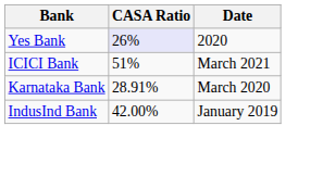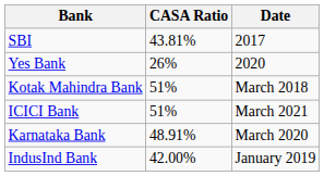 <table class="wikitable sortable floatright">
 <tr>
 <th>Bank</th>
 <th>CASA Ratio</th>
 <th>Date</th>
 </tr>
 <tr>
+<td><a href='#'> SBI</a></td>
+<td>43.81%</td>
+<td>2017 </td>
+</tr>
+<tr>
 <td><a href='#'>Yes Bank</a></td>
-<td style="background: lavender;">26%</td>
+<td>26%</td>
 <td>2020 </td>
+</tr>
+<tr>
+<td><a href='#'>Kotak Mahindra Bank</a></td>
+<td>51%</td>
+<td>March 2018</td>
 </tr>
 <tr>
 <td><a href='#'>ICICI Bank</a></td>
 <td>51%</td>
 <td>March 2021</td>
 </tr>
 <tr>
 <td><a href='#'>Karnataka Bank</a></td>
-<td>28.91%</td>
+<td>48.91%</td>
 <td>March 2020</td>
 </tr>
 <tr>
 <td><a href='#'>IndusInd Bank</a></td>
 <td>42.00%</td>
 <td>January 2019</td>
 </tr>
 </table>
